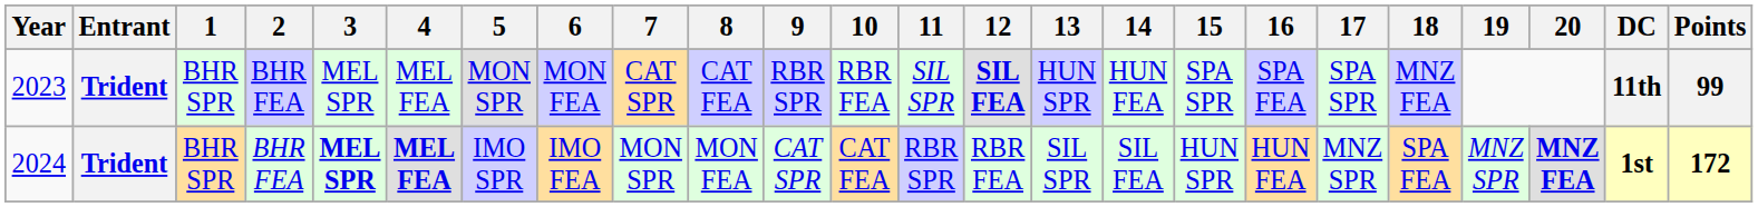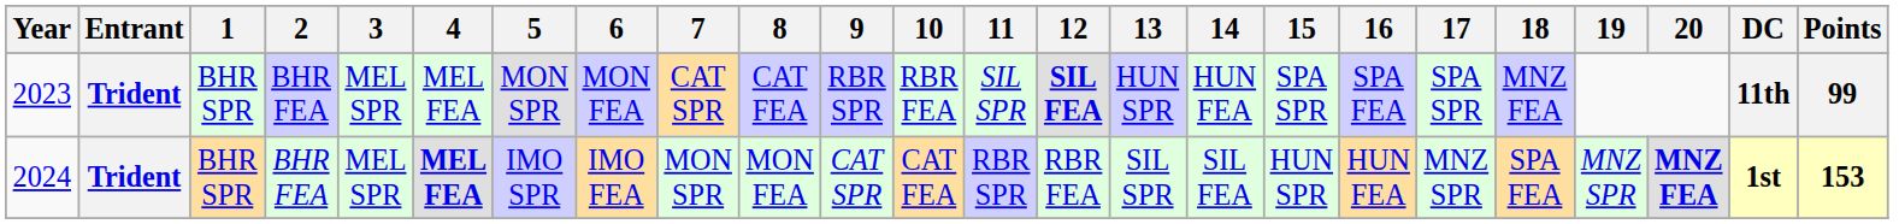 <table class="wikitable" style="text-align:center; font-size:85%">
 <tr>
 <th>Year</th>
 <th>Entrant</th>
 <th>1</th>
 <th>2</th>
 <th>3</th>
 <th>4</th>
 <th>5</th>
 <th>6</th>
 <th>7</th>
 <th>8</th>
 <th>9</th>
 <th>10</th>
 <th>11</th>
 <th>12</th>
 <th>13</th>
 <th>14</th>
 <th>15</th>
 <th>16</th>
 <th>17</th>
 <th>18</th>
 <th>19</th>
 <th>20</th>
 <th>DC</th>
 <th>Points</th>
 </tr>
 <tr>
 <td><a href='#'>2023</a></td>
 <th nowrap><a href='#'>Trident</a></th>
 <td style="background:#DFFFDF;"><a href='#'>BHR<br>SPR</a><br></td>
 <td style="background:#CFCFFF;"><a href='#'>BHR<br>FEA</a><br></td>
 <td style="background:#DFFFDF;"><a href='#'>MEL<br>SPR</a><br></td>
 <td style="background:#DFFFDF;"><a href='#'>MEL<br>FEA</a><br></td>
 <td style="background:#DFDFDF;"><a href='#'>MON<br>SPR</a><br></td>
 <td style="background:#CFCFFF;"><a href='#'>MON<br>FEA</a><br></td>
 <td style="background:#FFDF9F;"><a href='#'>CAT<br>SPR</a><br></td>
 <td style="background:#CFCFFF;"><a href='#'>CAT<br>FEA</a><br></td>
 <td style="background:#CFCFFF;"><a href='#'>RBR<br>SPR</a><br></td>
 <td style="background:#DFFFDF;"><a href='#'>RBR<br>FEA</a><br></td>
 <td style="background:#DFFFDF;"><em><a href='#'>SIL<br>SPR</a></em><br></td>
 <td style="background:#DFDFDF;"><strong><a href='#'>SIL<br>FEA</a></strong><br></td>
 <td style="background:#CFCFFF;"><a href='#'>HUN<br>SPR</a><br></td>
 <td style="background:#DFFFDF;"><a href='#'>HUN<br>FEA</a><br></td>
 <td style="background:#DFFFDF;"><a href='#'>SPA<br>SPR</a><br></td>
 <td style="background:#CFCFFF;"><a href='#'>SPA<br>FEA</a><br></td>
 <td style="background:#DFFFDF;"><a href='#'>SPA<br>SPR</a><br></td>
 <td style="background:#CFCFFF;"><a href='#'>MNZ<br>FEA</a><br></td>
 <td colspan=2></td>
 <th>11th</th>
 <th>99</th>
 </tr>
 <tr>
 <td><a href='#'>2024</a></td>
 <th><a href='#'>Trident</a></th>
 <td style="background:#FFDF9F;"><a href='#'>BHR<br>SPR</a><br></td>
 <td style="background:#DFFFDF;"><em><a href='#'>BHR<br>FEA</a></em><br></td>
-<td style="background:#DFFFDF;"><strong><a href='#'>MEL<br>SPR</a><br></strong></td>
+<td style="background:#DFFFDF;"><a href='#'>MEL<br>SPR</a><br></td>
 <td style="background:#DFDFDF;"><strong><a href='#'>MEL<br>FEA</a></strong><br></td>
 <td style="background:#CFCFFF;"><a href='#'>IMO<br>SPR</a><br></td>
 <td style="background:#FFDF9F;"><a href='#'>IMO<br>FEA</a><br></td>
 <td style="background:#DFFFDF;"><a href='#'>MON<br>SPR</a><br></td>
 <td style="background:#DFFFDF;"><a href='#'>MON<br>FEA</a><br></td>
 <td style="background:#DFFFDF;"><em><a href='#'>CAT<br>SPR</a></em><br></td>
 <td style="background:#FFDF9F;"><a href='#'>CAT<br>FEA</a><br></td>
 <td style="background:#CFCFFF;"><a href='#'>RBR<br>SPR</a><br></td>
 <td style="background:#DFFFDF;"><a href='#'>RBR<br>FEA</a><br></td>
 <td style="background:#DFFFDF;"><a href='#'>SIL<br>SPR</a><br></td>
 <td style="background:#DFFFDF;"><a href='#'>SIL<br>FEA</a><br></td>
 <td style="background:#DFFFDF;"><a href='#'>HUN<br>SPR</a><br></td>
 <td style="background:#FFDF9F;"><a href='#'>HUN<br>FEA</a><br></td>
 <td style="background:#DFFFDF;"><a href='#'>MNZ<br>SPR</a><br></td>
 <td style="background:#FFDF9F;"><a href='#'>SPA<br>FEA</a><br></td>
 <td style="background:#DFFFDF;"><em><a href='#'>MNZ<br>SPR</a></em><br></td>
 <td style="background:#DFDFDF;"><strong><a href='#'>MNZ<br>FEA</a></strong><br></td>
 <th style="background:#FFFFBF;">1st</th>
-<th style="background:#FFFFBF;">172</th>
+<th style="background:#FFFFBF;">153</th>
 </tr>
 </table>
